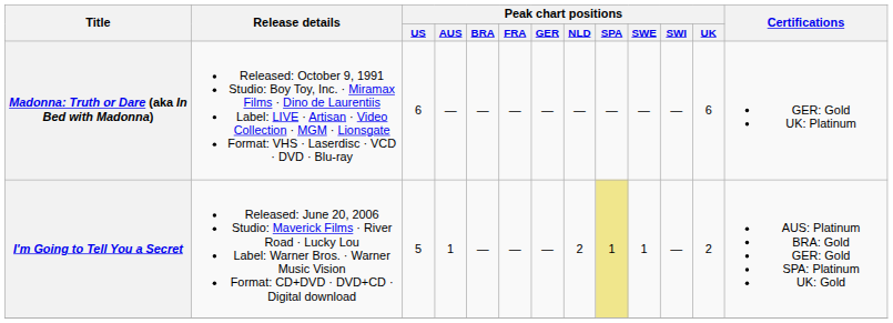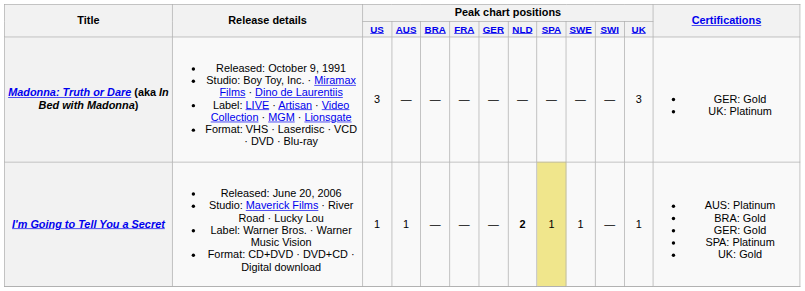 <table class="wikitable plainrowheaders" style="text-align:center;" border="1">
 <tr>
 <th scope="col" rowspan="2" style="width:15em;">Title</th>
 <th scope="col" rowspan="2" style="width:17em;">Release details</th>
 <th scope="col" colspan="10">Peak chart positions</th>
 <th scope="col" rowspan="2" style="width:13em;"><a href='#'>Certifications</a></th>
 </tr>
 <tr>
 <th scope="col" style="width:2.5em;font-size:90%;"><a href='#'>US</a><br></th>
 <th scope="col" style="width:2.5em;font-size:90%;"><a href='#'>AUS</a><br></th>
 <th scope="col" style="width:2.5em;font-size:90%;"><a href='#'>BRA</a><br></th>
 <th scope="col" style="width:2.5em;font-size:90%;"><a href='#'>FRA</a><br></th>
 <th scope="col" style="width:2.5em;font-size:90%;"><a href='#'>GER</a><br></th>
 <th scope="col" style="width:2.5em;font-size:90%;"><a href='#'>NLD</a><br></th>
 <th scope="col" style="width:2.5em;font-size:90%;"><a href='#'>SPA</a><br></th>
 <th scope="col" style="width:2.5em;font-size:90%;"><a href='#'>SWE</a><br></th>
 <th scope="col" style="width:2.5em;font-size:90%;"><a href='#'>SWI</a><br></th>
 <th scope="col" style="width:2.5em;font-size:90%;"><a href='#'>UK</a><br></th>
 </tr>
 <tr>
 <th scope="row"><em><a href='#'>Madonna: Truth or Dare</a></em> (aka <em>In Bed with Madonna</em>)</th>
 <td><br><ul><li>Released: October 9, 1991</li><li>Studio: Boy Toy, Inc. · <a href='#'>Miramax Films</a> · <a href='#'>Dino de Laurentiis</a></li><li>Label: <a href='#'>LIVE</a> · <a href='#'>Artisan</a> · <a href='#'>Video Collection</a> · <a href='#'>MGM</a> · <a href='#'>Lionsgate</a></li><li>Format: VHS · Laserdisc · VCD · DVD · Blu-ray</li></ul></td>
-<td>6</td>
+<td>3</td>
 <td>—</td>
 <td>—</td>
 <td>—</td>
 <td>—</td>
 <td>—</td>
 <td>—</td>
 <td>—</td>
 <td>—</td>
-<td>6</td>
+<td>3</td>
 <td><br><ul><li>GER: Gold</li><li>UK: Platinum</li></ul></td>
 </tr>
 <tr>
 <th scope="row"><em><a href='#'>I'm Going to Tell You a Secret</a></em></th>
 <td><br><ul><li>Released: June 20, 2006</li><li>Studio: <a href='#'>Maverick Films</a> · River Road · Lucky Lou</li><li>Label:  Warner Bros. · Warner Music Vision</li><li>Format: CD+DVD · DVD+CD · Digital download</li></ul></td>
-<td>5</td>
+<td>1</td>
 <td>1</td>
 <td>—</td>
 <td>—</td>
 <td>—</td>
-<td>2</td>
+<td><strong>2</strong></td>
 <td style="background: khaki;">1</td>
 <td>1</td>
 <td>—</td>
-<td>2</td>
+<td>1</td>
 <td><br><ul><li>AUS: Platinum</li><li>BRA: Gold</li><li>GER: Gold</li><li>SPA: Platinum</li><li>UK: Gold</li></ul></td>
 </tr>
 <tr>
 </tr>
 </table>
